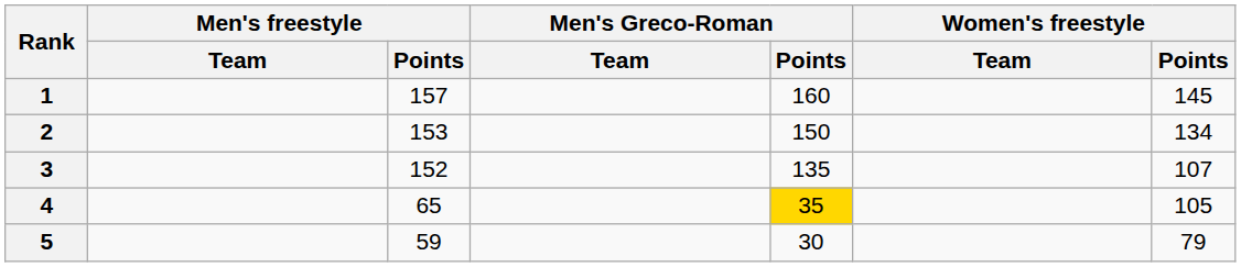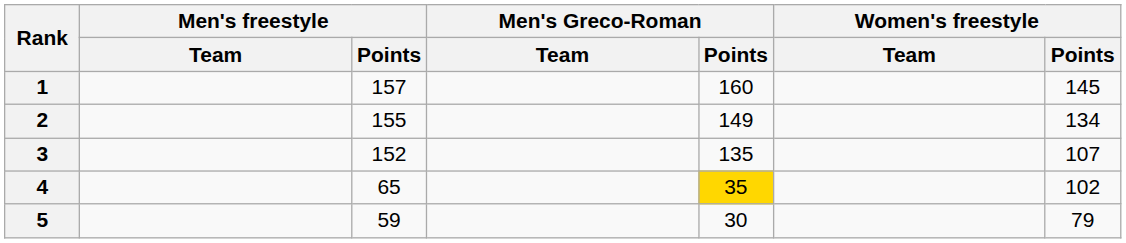 <table class="wikitable" style="text-align:center;">
 <tr>
 <th width=50 rowspan="2">Rank</th>
 <th colspan="2">Men's freestyle</th>
 <th colspan="2">Men's Greco-Roman</th>
 <th colspan="2">Women's freestyle</th>
 </tr>
 <tr>
 <th width=200>Team</th>
 <th width=50>Points</th>
 <th width=200>Team</th>
 <th width=50>Points</th>
 <th width=200>Team</th>
 <th width=50>Points</th>
 </tr>
 <tr>
 <th>1</th>
 <td align=left></td>
 <td>157</td>
 <td align=left></td>
 <td>160</td>
 <td align=left></td>
 <td>145</td>
 </tr>
 <tr>
 <th>2</th>
 <td align=left></td>
-<td>153</td>
+<td>155</td>
 <td align=left></td>
-<td>150</td>
+<td>149</td>
 <td align=left></td>
 <td>134</td>
 </tr>
 <tr>
 <th>3</th>
 <td align=left></td>
 <td>152</td>
 <td align=left></td>
 <td>135</td>
 <td align=left></td>
 <td>107</td>
 </tr>
 <tr>
 <th>4</th>
 <td align=left></td>
 <td>65</td>
 <td align=left></td>
 <td style="background: gold;">35</td>
 <td align=left></td>
-<td>105</td>
+<td>102</td>
 </tr>
 <tr>
 <th>5</th>
 <td align=left></td>
 <td>59</td>
 <td align=left></td>
 <td>30</td>
 <td align=left></td>
 <td>79</td>
 </tr>
 </table>
